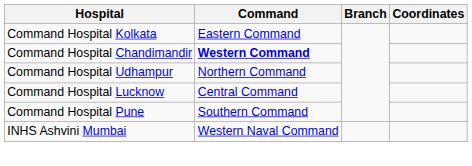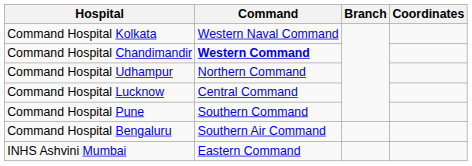 <table class="wikitable sortable">
 <tr>
 <th style="text-align:center;">Hospital</th>
 <th style="text-align:center;">Command</th>
 <th style="text-align:center;">Branch</th>
 <th style="text-align:center;">Coordinates</th>
 </tr>
 <tr>
 <td>Command Hospital <a href='#'>Kolkata</a></td>
-<td><a href='#'>Eastern Command</a></td>
+<td><a href='#'>Western Naval Command</a></td>
 <td rowspan="5"></td>
 <td></td>
 </tr>
 <tr>
 <td>Command Hospital <a href='#'>Chandimandir</a></td>
 <td><strong><a href='#'>Western Command</a></strong></td>
 <td></td>
 </tr>
 <tr>
 <td>Command Hospital <a href='#'>Udhampur</a></td>
 <td><a href='#'>Northern Command</a></td>
 <td></td>
 </tr>
 <tr>
 <td>Command Hospital <a href='#'>Lucknow</a></td>
 <td><a href='#'>Central Command</a></td>
 <td></td>
 </tr>
 <tr>
 <td>Command Hospital <a href='#'>Pune</a></td>
 <td><a href='#'>Southern Command</a></td>
 <td></td>
 </tr>
 <tr>
+<td>Command Hospital <a href='#'>Bengaluru</a></td>
+<td><a href='#'>Southern Air Command</a></td>
+<td></td>
+<td></td>
+</tr>
+<tr>
 <td>INHS Ashvini <a href='#'>Mumbai</a></td>
-<td><a href='#'>Western Naval Command</a></td>
+<td><a href='#'>Eastern Command</a></td>
 <td></td>
 <td></td>
 </tr>
 </table>
